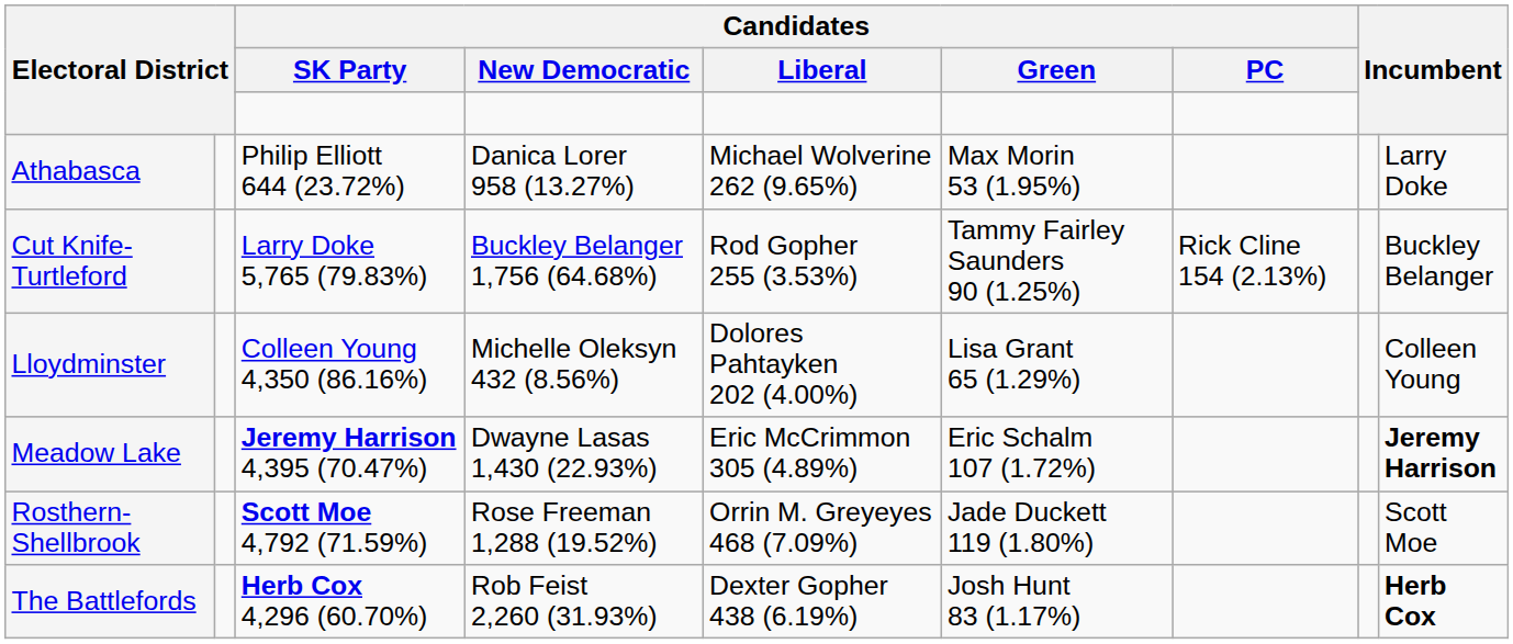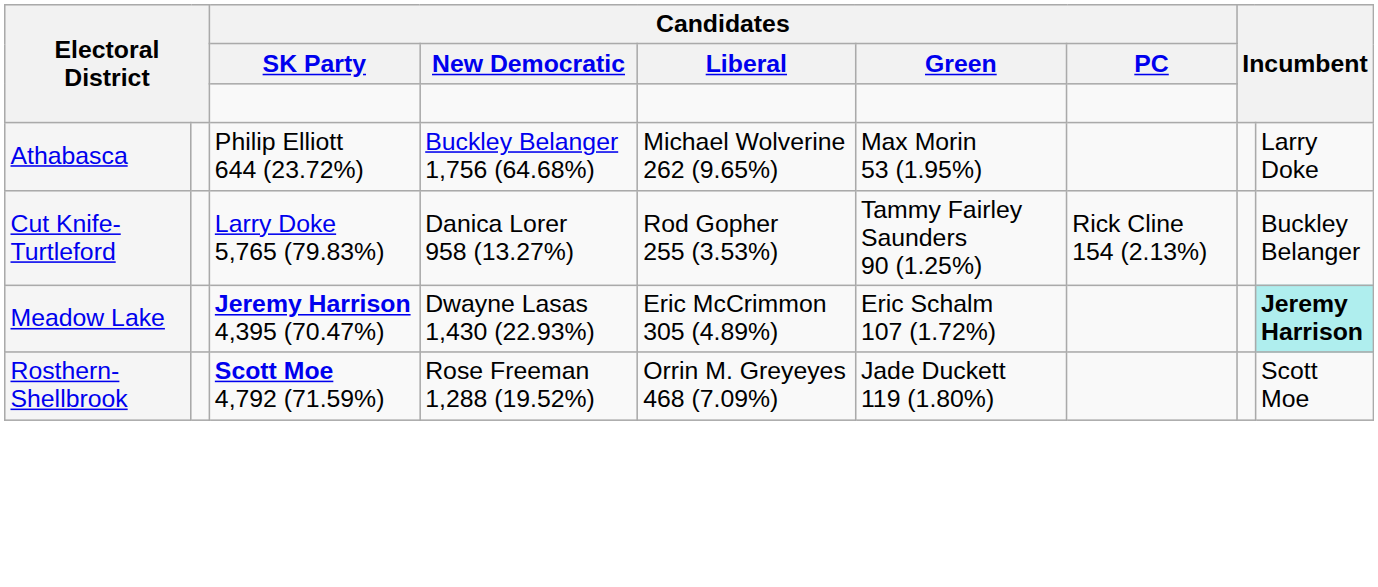 <table class="wikitable" style="width:100%;">
 <tr>
 <th style="width:16%;" rowspan="3" colspan="2">Electoral District</th>
 <th colspan=5>Candidates</th>
 <th style="width:14%;" rowspan="3" colspan="2">Incumbent</th>
 </tr>
 <tr>
 <th style="width:17.5%;"><a href='#'>SK Party</a></th>
 <th style="width:17.5%;"><a href='#'>New Democratic</a></th>
 <th style="width:17.5%;"><a href='#'>Liberal</a></th>
 <th style="width:17.5%;"><a href='#'>Green</a></th>
 <th style="width:17.5%;"><a href='#'>PC</a></th>
 </tr>
 <tr>
 <td width=17.5% > </td>
 <td width=17.5% > </td>
 <td width=17.5% > </td>
 <td width=17.5% > </td>
 <td width=17.5% > </td>
 </tr>
 <tr>
 <td style="background:whitesmoke;"><a href='#'>Athabasca</a></td>
 <td> </td>
 <td>Philip Elliott<br>644 (23.72%)</td>
-<td>Danica Lorer<br>958 (13.27%)</td>
+<td><a href='#'>Buckley Belanger</a><br>1,756 (64.68%)</td>
 <td>Michael Wolverine<br>262 (9.65%)</td>
 <td>Max Morin<br>53 (1.95%)</td>
 <td></td>
 <td> </td>
 <td>Larry Doke</td>
 </tr>
 <tr>
 <td style="background:whitesmoke;"><a href='#'>Cut Knife-Turtleford</a></td>
 <td> </td>
 <td><a href='#'>Larry Doke</a><br>5,765 (79.83%)</td>
-<td><a href='#'>Buckley Belanger</a><br>1,756 (64.68%)</td>
+<td>Danica Lorer<br>958 (13.27%)</td>
 <td>Rod Gopher<br>255 (3.53%)</td>
 <td>Tammy Fairley Saunders<br>90 (1.25%)</td>
 <td>Rick Cline<br>154 (2.13%)</td>
 <td> </td>
 <td>Buckley Belanger</td>
-</tr>
-<tr>
-<td style="background:whitesmoke;"><a href='#'>Lloydminster</a></td>
-<td> </td>
-<td><a href='#'>Colleen Young</a><br>4,350 (86.16%)</td>
-<td>Michelle Oleksyn<br>432 (8.56%)</td>
-<td>Dolores Pahtayken<br>202 (4.00%)</td>
-<td>Lisa Grant<br>65 (1.29%)</td>
-<td></td>
-<td> </td>
-<td>Colleen Young</td>
 </tr>
 <tr>
 <td style="background:whitesmoke;"><a href='#'>Meadow Lake</a></td>
 <td> </td>
 <td><strong><a href='#'>Jeremy Harrison</a></strong><br>4,395 (70.47%)</td>
 <td>Dwayne Lasas<br>1,430 (22.93%)</td>
 <td>Eric McCrimmon<br>305 (4.89%)</td>
 <td>Eric Schalm<br>107 (1.72%)</td>
 <td></td>
 <td> </td>
-<td><strong>Jeremy Harrison</strong></td>
+<td style="background: paleturquoise;"><strong>Jeremy Harrison</strong></td>
 </tr>
 <tr>
 <td style="background:whitesmoke;"><a href='#'>Rosthern-Shellbrook</a></td>
 <td> </td>
 <td><strong><a href='#'>Scott Moe</a></strong><br>4,792 (71.59%)</td>
 <td>Rose Freeman<br>1,288 (19.52%)</td>
 <td>Orrin M. Greyeyes<br>468 (7.09%)</td>
 <td>Jade Duckett<br>119 (1.80%)</td>
 <td></td>
 <td> </td>
 <td>Scott Moe</td>
 </tr>
-<tr>
-<td style="background:whitesmoke;"><a href='#'>The Battlefords</a></td>
-<td> </td>
-<td><strong><a href='#'>Herb Cox</a></strong><br>4,296 (60.70%)</td>
-<td>Rob Feist<br>2,260 (31.93%)</td>
-<td>Dexter Gopher<br>438 (6.19%)</td>
-<td>Josh Hunt<br>83 (1.17%)</td>
-<td></td>
-<td> </td>
-<td><strong>Herb Cox</strong></td>
-</tr>
 </table>
